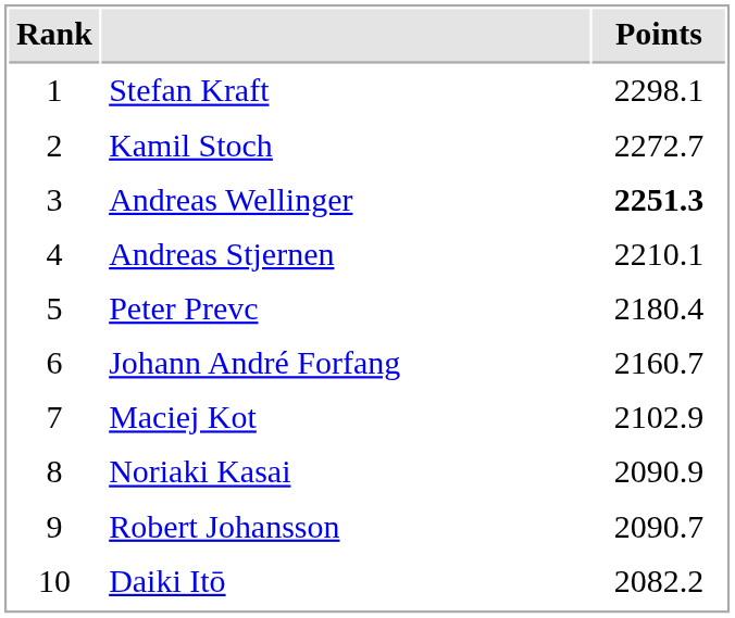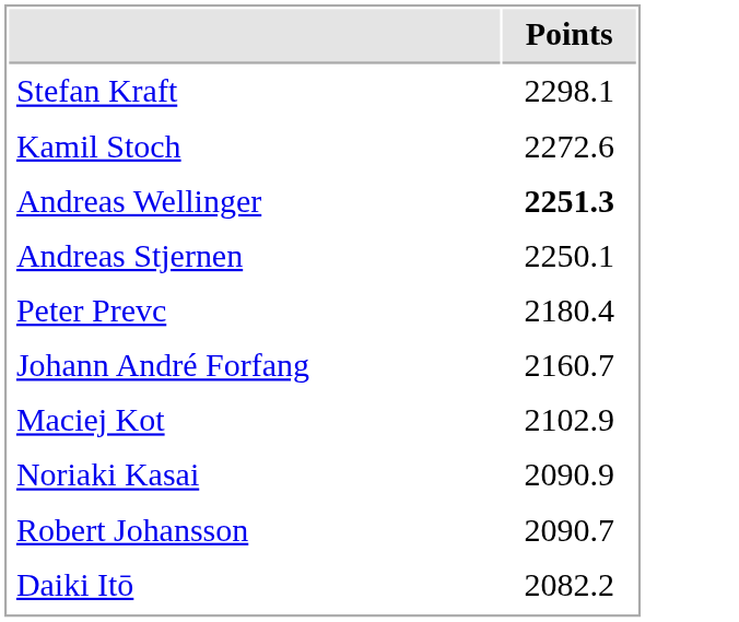 <table cellspacing="1" cellpadding="3" style="border:1px solid #AAAAAA;font-size:86%">
 <tr style="background-color: #E4E4E4;">
-<th style="border-bottom:1px solid #AAAAAA; width: 10px;">Rank</th>
 <th style="border-bottom:1px solid #AAAAAA; width: 200px;"></th>
 <th style="border-bottom:1px solid #AAAAAA; width: 50px;">Points</th>
 </tr>
 <tr>
-<td align=center>1</td>
 <td> <a href='#'>Stefan Kraft</a></td>
 <td align=center>2298.1</td>
 </tr>
 <tr>
-<td align=center>2</td>
 <td> <a href='#'>Kamil Stoch</a></td>
-<td align=center>2272.7</td>
+<td align=center>2272.6</td>
 </tr>
 <tr>
-<td align=center>3</td>
 <td> <a href='#'>Andreas Wellinger</a></td>
 <td align=center><strong>2251.3</strong></td>
 </tr>
 <tr>
-<td align=center>4</td>
 <td> <a href='#'>Andreas Stjernen</a></td>
-<td align=center>2210.1</td>
+<td align=center>2250.1</td>
 </tr>
 <tr>
-<td align=center>5</td>
 <td> <a href='#'>Peter Prevc</a></td>
 <td align=center>2180.4</td>
 </tr>
 <tr>
-<td align=center>6</td>
 <td> <a href='#'>Johann André Forfang</a></td>
 <td align=center>2160.7</td>
 </tr>
 <tr>
-<td align=center>7</td>
 <td> <a href='#'>Maciej Kot</a></td>
 <td align=center>2102.9</td>
 </tr>
 <tr>
-<td align=center>8</td>
 <td> <a href='#'>Noriaki Kasai</a></td>
 <td align=center>2090.9</td>
 </tr>
 <tr>
-<td align=center>9</td>
 <td> <a href='#'>Robert Johansson</a></td>
 <td align=center>2090.7</td>
 </tr>
 <tr>
-<td align=center>10</td>
 <td> <a href='#'>Daiki Itō</a></td>
 <td align=center>2082.2</td>
 </tr>
 </table>
